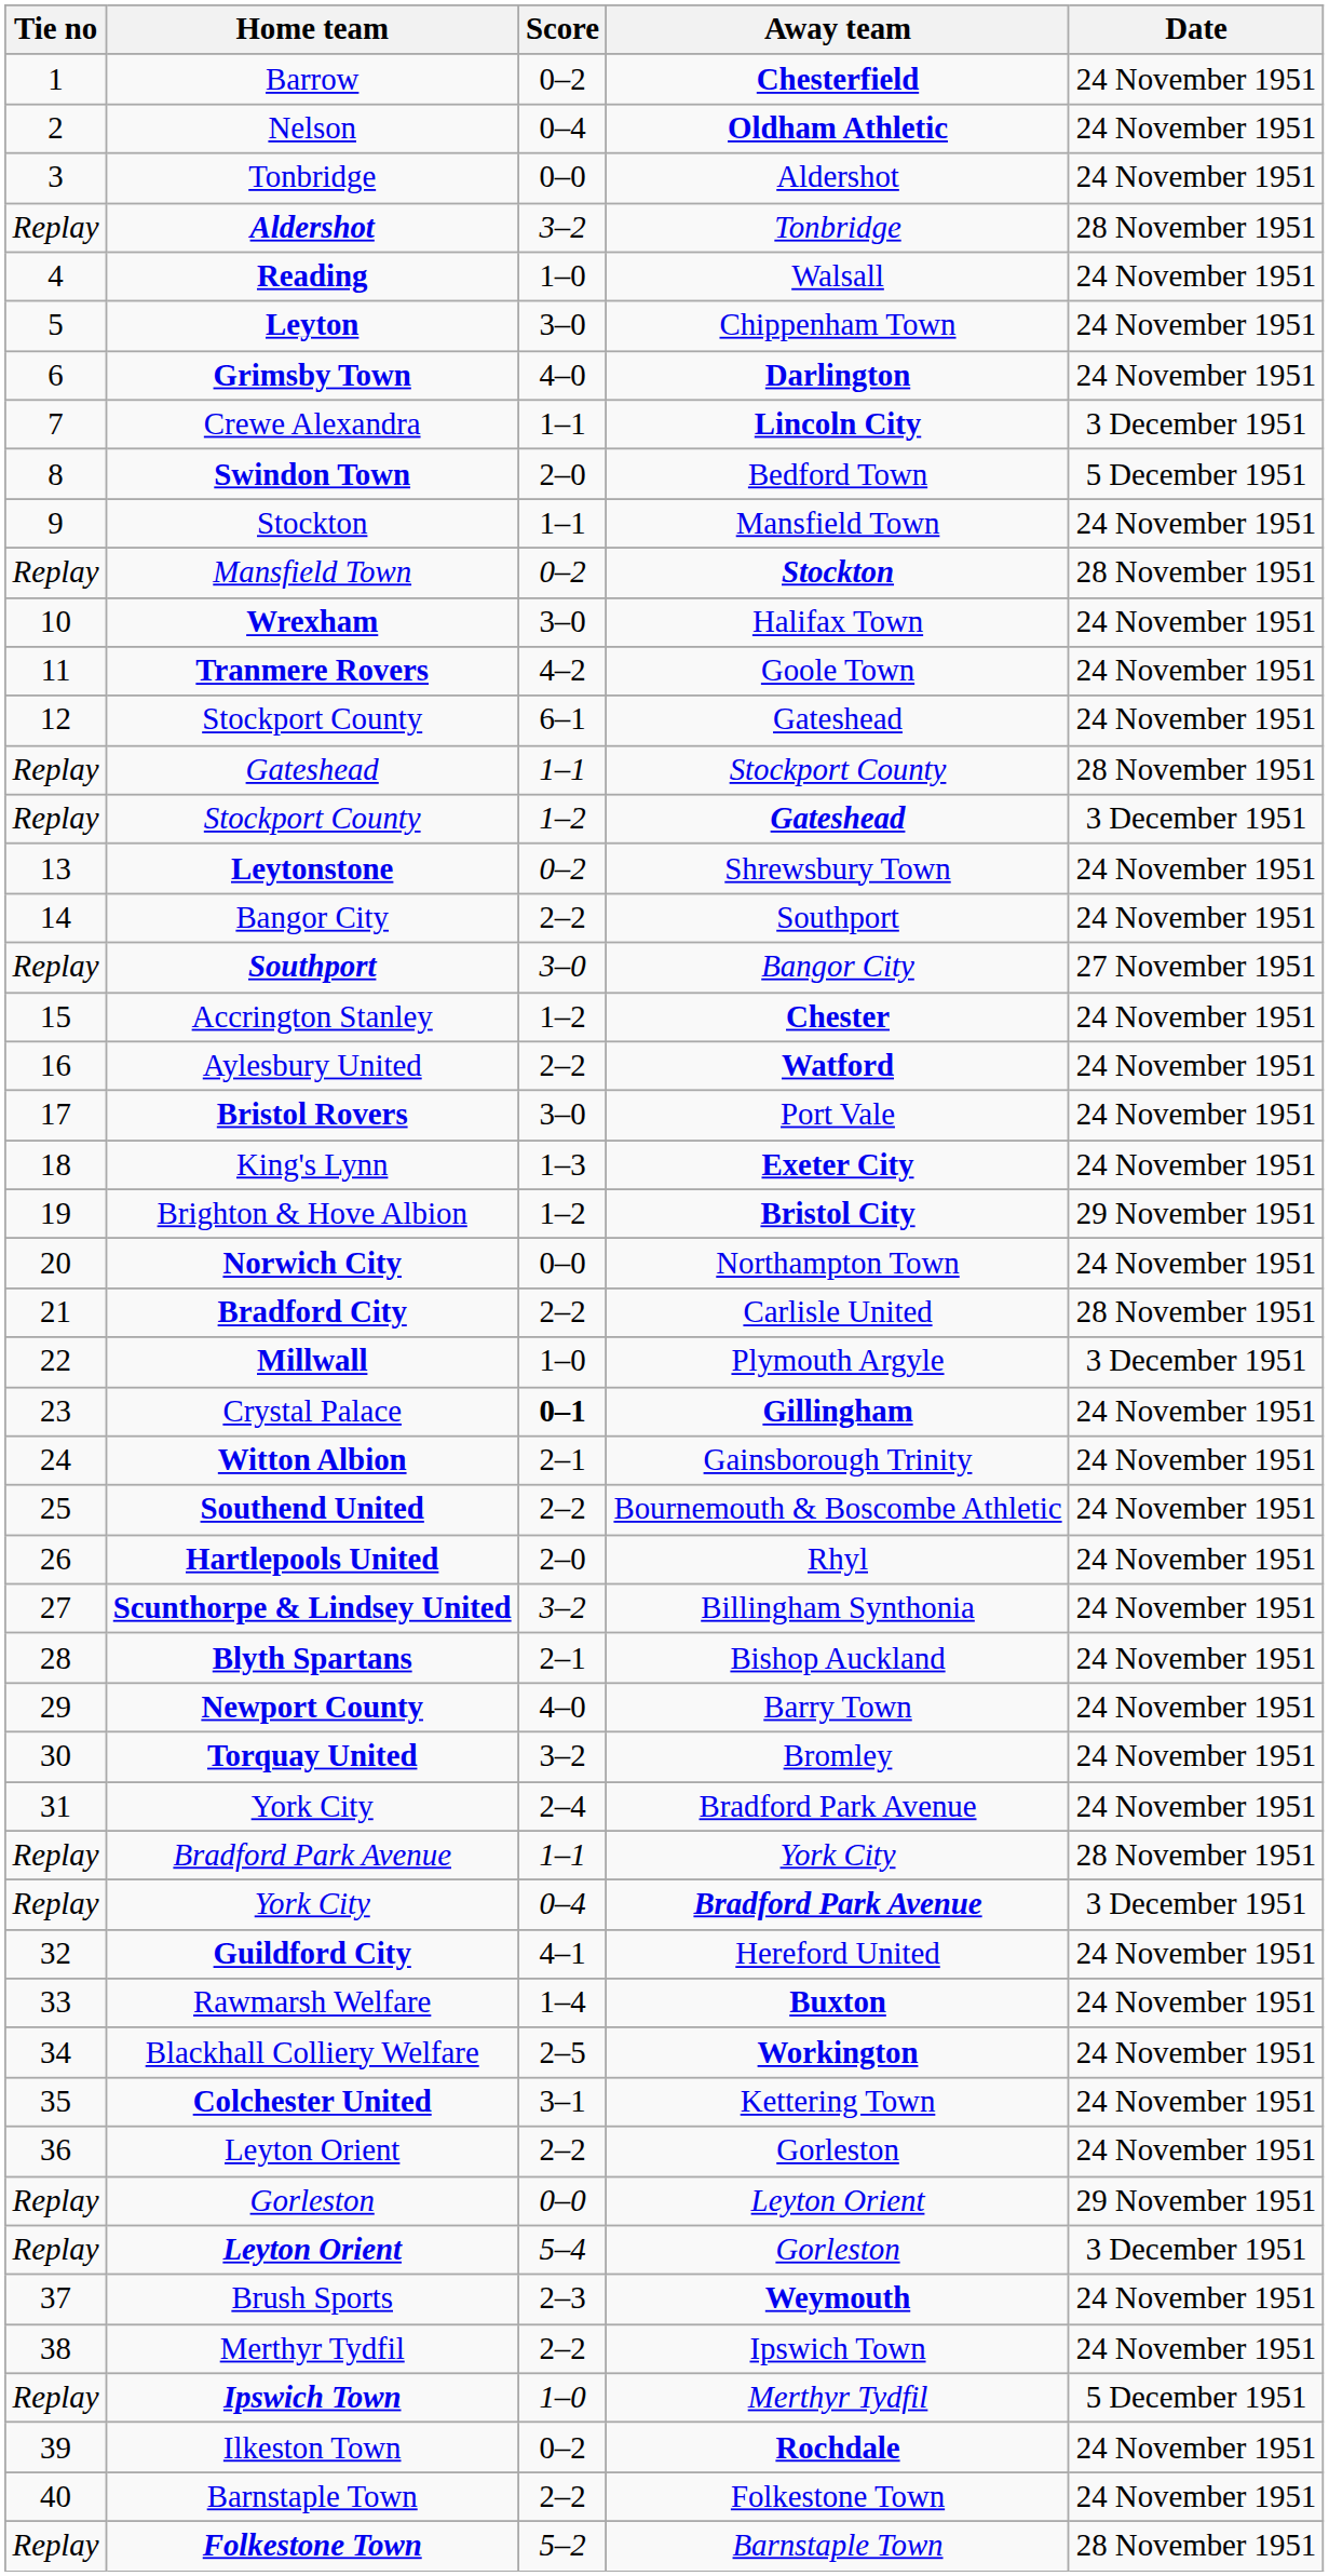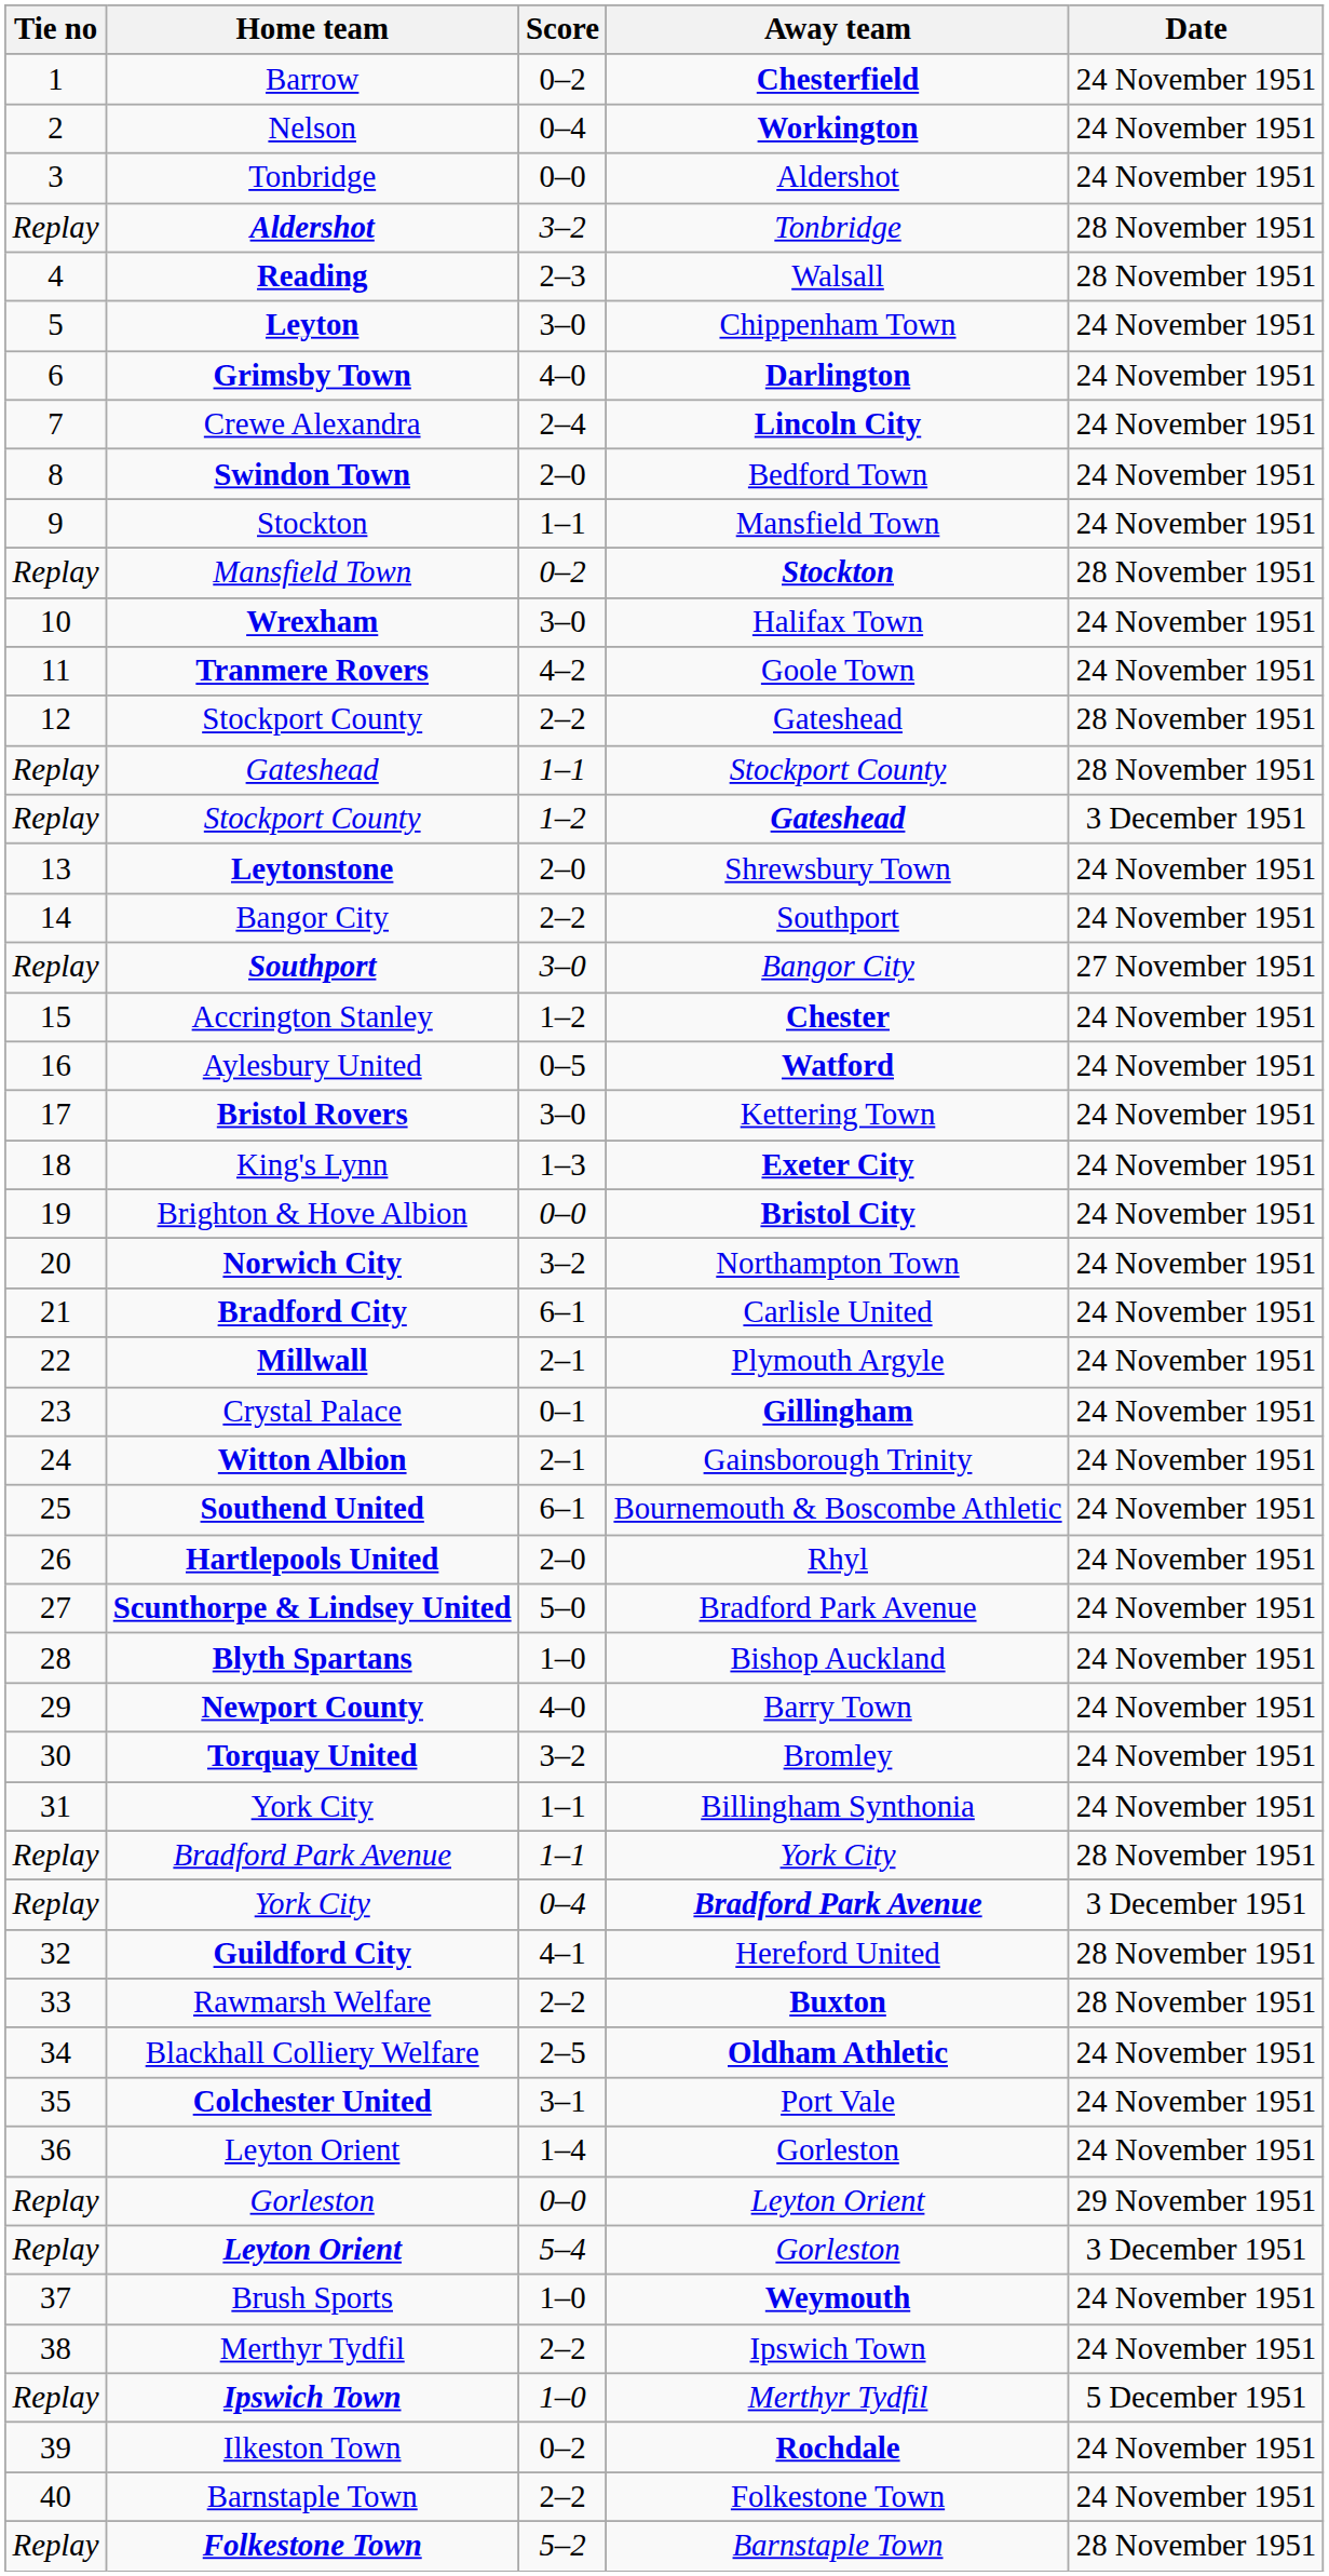 <table class="wikitable" style="text-align: center">
 <tr>
 <th>Tie no</th>
 <th>Home team</th>
 <th>Score</th>
 <th>Away team</th>
 <th>Date</th>
 </tr>
 <tr>
 <td>1</td>
 <td><a href='#'>Barrow</a></td>
 <td>0–2</td>
 <td><strong><a href='#'>Chesterfield</a></strong></td>
 <td>24 November 1951</td>
 </tr>
 <tr>
 <td>2</td>
 <td><a href='#'>Nelson</a></td>
 <td>0–4</td>
-<td><strong><a href='#'>Oldham Athletic</a></strong></td>
+<td><strong><a href='#'>Workington</a></strong></td>
 <td>24 November 1951</td>
 </tr>
 <tr>
 <td>3</td>
 <td><a href='#'>Tonbridge</a></td>
 <td>0–0</td>
 <td><a href='#'>Aldershot</a></td>
 <td>24 November 1951</td>
 </tr>
 <tr>
 <td><em>Replay</em></td>
 <td><strong><em><a href='#'>Aldershot</a></em></strong></td>
 <td><em>3–2</em></td>
 <td><em><a href='#'>Tonbridge</a></em></td>
 <td>28 November 1951</td>
 </tr>
 <tr>
 <td>4</td>
 <td><strong><a href='#'>Reading</a></strong></td>
-<td>1–0</td>
+<td>2–3</td>
 <td><a href='#'>Walsall</a></td>
-<td>24 November 1951</td>
+<td>28 November 1951</td>
 </tr>
 <tr>
 <td>5</td>
 <td><strong><a href='#'>Leyton</a></strong></td>
 <td>3–0</td>
 <td><a href='#'>Chippenham Town</a></td>
 <td>24 November 1951</td>
 </tr>
 <tr>
 <td>6</td>
 <td><strong><a href='#'>Grimsby Town</a></strong></td>
 <td>4–0</td>
 <td><strong><a href='#'>Darlington</a></strong></td>
 <td>24 November 1951</td>
 </tr>
 <tr>
 <td>7</td>
 <td><a href='#'>Crewe Alexandra</a></td>
-<td>1–1</td>
+<td>2–4</td>
 <td><strong><a href='#'>Lincoln City</a></strong></td>
-<td>3 December 1951</td>
+<td>24 November 1951</td>
 </tr>
 <tr>
 <td>8</td>
 <td><strong><a href='#'>Swindon Town</a></strong></td>
 <td>2–0</td>
 <td><a href='#'>Bedford Town</a></td>
-<td>5 December 1951</td>
+<td>24 November 1951</td>
 </tr>
 <tr>
 <td>9</td>
 <td><a href='#'>Stockton</a></td>
 <td>1–1</td>
 <td><a href='#'>Mansfield Town</a></td>
 <td>24 November 1951</td>
 </tr>
 <tr>
 <td><em>Replay</em></td>
 <td><em><a href='#'>Mansfield Town</a></em></td>
 <td><em>0–2</em></td>
 <td><strong><em><a href='#'>Stockton</a></em></strong></td>
 <td>28 November 1951</td>
 </tr>
 <tr>
 <td>10</td>
 <td><strong><a href='#'>Wrexham</a></strong></td>
 <td>3–0</td>
 <td><a href='#'>Halifax Town</a></td>
 <td>24 November 1951</td>
 </tr>
 <tr>
 <td>11</td>
 <td><strong><a href='#'>Tranmere Rovers</a></strong></td>
 <td>4–2</td>
 <td><a href='#'>Goole Town</a></td>
 <td>24 November 1951</td>
 </tr>
 <tr>
 <td>12</td>
 <td><a href='#'>Stockport County</a></td>
-<td>6–1</td>
+<td>2–2</td>
 <td><a href='#'>Gateshead</a></td>
-<td>24 November 1951</td>
+<td>28 November 1951</td>
 </tr>
 <tr>
 <td><em>Replay</em></td>
 <td><em><a href='#'>Gateshead</a></em></td>
 <td><em>1–1</em></td>
 <td><em><a href='#'>Stockport County</a></em></td>
 <td>28 November 1951</td>
 </tr>
 <tr>
 <td><em>Replay</em></td>
 <td><em><a href='#'>Stockport County</a></em></td>
 <td><em>1–2</em></td>
 <td><strong><em><a href='#'>Gateshead</a></em></strong></td>
 <td>3 December 1951</td>
 </tr>
 <tr>
 <td>13</td>
 <td><strong><a href='#'>Leytonstone</a></strong></td>
-<td><em>0–2</em></td>
+<td>2–0</td>
 <td><a href='#'>Shrewsbury Town</a></td>
 <td>24 November 1951</td>
 </tr>
 <tr>
 <td>14</td>
 <td><a href='#'>Bangor City</a></td>
 <td>2–2</td>
 <td><a href='#'>Southport</a></td>
 <td>24 November 1951</td>
 </tr>
 <tr>
 <td><em>Replay</em></td>
 <td><strong><em><a href='#'>Southport</a></em></strong></td>
 <td><em>3–0</em></td>
 <td><em><a href='#'>Bangor City</a></em></td>
 <td>27 November 1951</td>
 </tr>
 <tr>
 <td>15</td>
 <td><a href='#'>Accrington Stanley</a></td>
 <td>1–2</td>
 <td><strong><a href='#'>Chester</a></strong></td>
 <td>24 November 1951</td>
 </tr>
 <tr>
 <td>16</td>
 <td><a href='#'>Aylesbury United</a></td>
-<td>2–2</td>
+<td>0–5</td>
 <td><strong><a href='#'>Watford</a></strong></td>
 <td>24 November 1951</td>
 </tr>
 <tr>
 <td>17</td>
 <td><strong><a href='#'>Bristol Rovers</a></strong></td>
 <td>3–0</td>
-<td><a href='#'>Port Vale</a></td>
+<td><a href='#'>Kettering Town</a></td>
 <td>24 November 1951</td>
 </tr>
 <tr>
 <td>18</td>
 <td><a href='#'>King's Lynn</a></td>
 <td>1–3</td>
 <td><strong><a href='#'>Exeter City</a></strong></td>
 <td>24 November 1951</td>
 </tr>
 <tr>
 <td>19</td>
 <td><a href='#'>Brighton & Hove Albion</a></td>
-<td>1–2</td>
+<td><em>0–0</em></td>
 <td><strong><a href='#'>Bristol City</a></strong></td>
-<td>29 November 1951</td>
+<td>24 November 1951</td>
 </tr>
 <tr>
 <td>20</td>
 <td><strong><a href='#'>Norwich City</a></strong></td>
-<td>0–0</td>
+<td>3–2</td>
 <td><a href='#'>Northampton Town</a></td>
 <td>24 November 1951</td>
 </tr>
 <tr>
 <td>21</td>
 <td><strong><a href='#'>Bradford City</a></strong></td>
-<td>2–2</td>
+<td>6–1</td>
 <td><a href='#'>Carlisle United</a></td>
-<td>28 November 1951</td>
+<td>24 November 1951</td>
 </tr>
 <tr>
 <td>22</td>
 <td><strong><a href='#'>Millwall</a></strong></td>
-<td>1–0</td>
+<td>2–1</td>
 <td><a href='#'>Plymouth Argyle</a></td>
-<td>3 December 1951</td>
+<td>24 November 1951</td>
 </tr>
 <tr>
 <td>23</td>
 <td><a href='#'>Crystal Palace</a></td>
-<td><strong>0–1</strong></td>
+<td>0–1</td>
 <td><strong><a href='#'>Gillingham</a></strong></td>
 <td>24 November 1951</td>
 </tr>
 <tr>
 <td>24</td>
 <td><strong><a href='#'>Witton Albion</a></strong></td>
 <td>2–1</td>
 <td><a href='#'>Gainsborough Trinity</a></td>
 <td>24 November 1951</td>
 </tr>
 <tr>
 <td>25</td>
 <td><strong><a href='#'>Southend United</a></strong></td>
-<td>2–2</td>
+<td>6–1</td>
 <td><a href='#'>Bournemouth & Boscombe Athletic</a></td>
 <td>24 November 1951</td>
 </tr>
 <tr>
 <td>26</td>
 <td><strong><a href='#'>Hartlepools United</a></strong></td>
 <td>2–0</td>
 <td><a href='#'>Rhyl</a></td>
 <td>24 November 1951</td>
 </tr>
 <tr>
 <td>27</td>
 <td><strong><a href='#'>Scunthorpe & Lindsey United</a></strong></td>
-<td><em>3–2</em></td>
-<td><a href='#'>Billingham Synthonia</a></td>
+<td>5–0</td>
+<td><a href='#'>Bradford Park Avenue</a></td>
 <td>24 November 1951</td>
 </tr>
 <tr>
 <td>28</td>
 <td><strong><a href='#'>Blyth Spartans</a></strong></td>
-<td>2–1</td>
+<td>1–0</td>
 <td><a href='#'>Bishop Auckland</a></td>
 <td>24 November 1951</td>
 </tr>
 <tr>
 <td>29</td>
 <td><strong><a href='#'>Newport County</a></strong></td>
 <td>4–0</td>
 <td><a href='#'>Barry Town</a></td>
 <td>24 November 1951</td>
 </tr>
 <tr>
 <td>30</td>
 <td><strong><a href='#'>Torquay United</a></strong></td>
 <td>3–2</td>
 <td><a href='#'>Bromley</a></td>
 <td>24 November 1951</td>
 </tr>
 <tr>
 <td>31</td>
 <td><a href='#'>York City</a></td>
-<td>2–4</td>
-<td><a href='#'>Bradford Park Avenue</a></td>
+<td>1–1</td>
+<td><a href='#'>Billingham Synthonia</a></td>
 <td>24 November 1951</td>
 </tr>
 <tr>
 <td><em>Replay</em></td>
 <td><em><a href='#'>Bradford Park Avenue</a></em></td>
 <td><em>1–1</em></td>
 <td><em><a href='#'>York City</a></em></td>
 <td>28 November 1951</td>
 </tr>
 <tr>
 <td><em>Replay</em></td>
 <td><em><a href='#'>York City</a></em></td>
 <td><em>0–4</em></td>
 <td><strong><em><a href='#'>Bradford Park Avenue</a></em></strong></td>
 <td>3 December 1951</td>
 </tr>
 <tr>
 <td>32</td>
 <td><strong><a href='#'>Guildford City</a></strong></td>
 <td>4–1</td>
 <td><a href='#'>Hereford United</a></td>
-<td>24 November 1951</td>
+<td>28 November 1951</td>
 </tr>
 <tr>
 <td>33</td>
 <td><a href='#'>Rawmarsh Welfare</a></td>
-<td>1–4</td>
+<td>2–2</td>
 <td><strong><a href='#'>Buxton</a></strong></td>
-<td>24 November 1951</td>
+<td>28 November 1951</td>
 </tr>
 <tr>
 <td>34</td>
 <td><a href='#'>Blackhall Colliery Welfare</a></td>
 <td>2–5</td>
-<td><strong><a href='#'>Workington</a></strong></td>
+<td><strong><a href='#'>Oldham Athletic</a></strong></td>
 <td>24 November 1951</td>
 </tr>
 <tr>
 <td>35</td>
 <td><strong><a href='#'>Colchester United</a></strong></td>
 <td>3–1</td>
-<td><a href='#'>Kettering Town</a></td>
+<td><a href='#'>Port Vale</a></td>
 <td>24 November 1951</td>
 </tr>
 <tr>
 <td>36</td>
 <td><a href='#'>Leyton Orient</a></td>
-<td>2–2</td>
+<td>1–4</td>
 <td><a href='#'>Gorleston</a></td>
 <td>24 November 1951</td>
 </tr>
 <tr>
 <td><em>Replay</em></td>
 <td><em><a href='#'>Gorleston</a></em></td>
 <td><em>0–0</em></td>
 <td><em><a href='#'>Leyton Orient</a></em></td>
 <td>29 November 1951</td>
 </tr>
 <tr>
 <td><em>Replay</em></td>
 <td><strong><em><a href='#'>Leyton Orient</a></em></strong></td>
 <td><em>5–4</em></td>
 <td><em><a href='#'>Gorleston</a></em></td>
 <td>3 December 1951</td>
 </tr>
 <tr>
 <td>37</td>
 <td><a href='#'>Brush Sports</a></td>
-<td>2–3</td>
+<td>1–0</td>
 <td><strong><a href='#'>Weymouth</a></strong></td>
 <td>24 November 1951</td>
 </tr>
 <tr>
 <td>38</td>
 <td><a href='#'>Merthyr Tydfil</a></td>
 <td>2–2</td>
 <td><a href='#'>Ipswich Town</a></td>
 <td>24 November 1951</td>
 </tr>
 <tr>
 <td><em>Replay</em></td>
 <td><strong><em><a href='#'>Ipswich Town</a></em></strong></td>
 <td><em>1–0</em></td>
 <td><em><a href='#'>Merthyr Tydfil</a></em></td>
 <td>5 December 1951</td>
 </tr>
 <tr>
 <td>39</td>
 <td><a href='#'>Ilkeston Town</a></td>
 <td>0–2</td>
 <td><strong><a href='#'>Rochdale</a></strong></td>
 <td>24 November 1951</td>
 </tr>
 <tr>
 <td>40</td>
 <td><a href='#'>Barnstaple Town</a></td>
 <td>2–2</td>
 <td><a href='#'>Folkestone Town</a></td>
 <td>24 November 1951</td>
 </tr>
 <tr>
 <td><em>Replay</em></td>
 <td><strong><em><a href='#'>Folkestone Town</a></em></strong></td>
 <td><em>5–2</em></td>
 <td><em><a href='#'>Barnstaple Town</a></em></td>
 <td>28 November 1951</td>
 </tr>
 </table>
